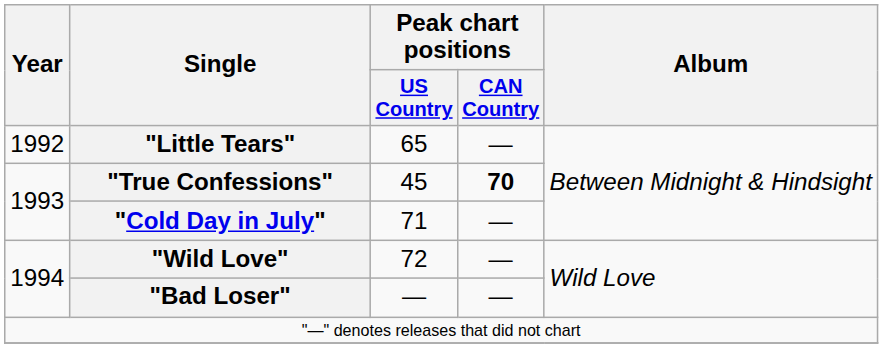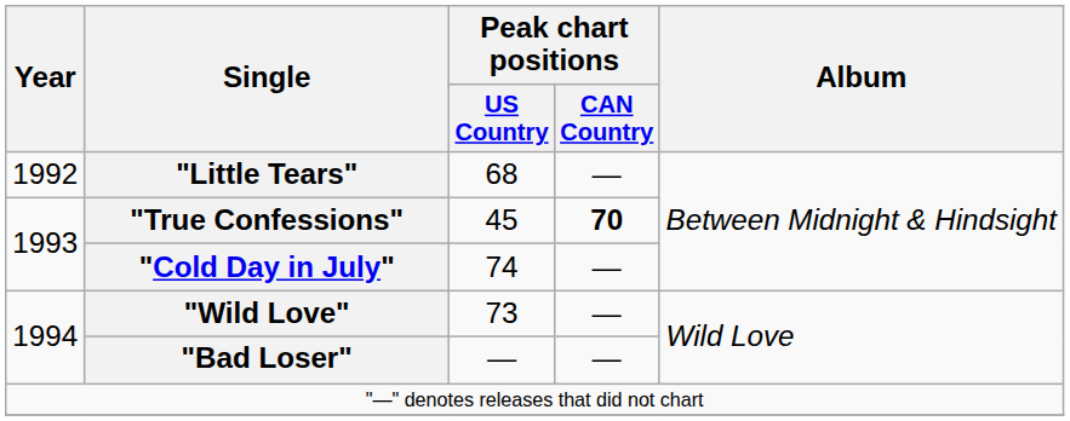 <table class="wikitable plainrowheaders" style="text-align:center;">
 <tr>
 <th rowspan=2>Year</th>
 <th rowspan=2 style="width:12em;">Single</th>
 <th colspan=2>Peak chart<br>positions</th>
 <th rowspan=2>Album</th>
 </tr>
 <tr style="font-size:smaller;">
 <th width="45"><a href='#'>US Country</a></th>
 <th width="45"><a href='#'>CAN Country</a></th>
 </tr>
 <tr>
 <td>1992</td>
 <th scope="row">"Little Tears"</th>
-<td>65</td>
+<td>68</td>
 <td>—</td>
 <td align="left" rowspan=3><em>Between Midnight & Hindsight</em><br></td>
 </tr>
 <tr>
 <td rowspan=2>1993</td>
 <th scope="row">"True Confessions"</th>
 <td>45</td>
 <td><strong>70</strong></td>
 </tr>
 <tr>
 <th scope="row">"<a href='#'>Cold Day in July</a>"</th>
-<td>71</td>
+<td>74</td>
 <td>—</td>
 </tr>
 <tr>
 <td rowspan=2>1994</td>
 <th scope="row">"Wild Love"</th>
-<td>72</td>
+<td>73</td>
 <td>—</td>
 <td align="left" rowspan=2><em>Wild Love</em></td>
 </tr>
 <tr>
 <th scope="row">"Bad Loser"</th>
 <td>—</td>
 <td>—</td>
 </tr>
 <tr>
 <td colspan=5 style="font-size:8pt">"—" denotes releases that did not chart</td>
 </tr>
 <tr>
 </tr>
 </table>
